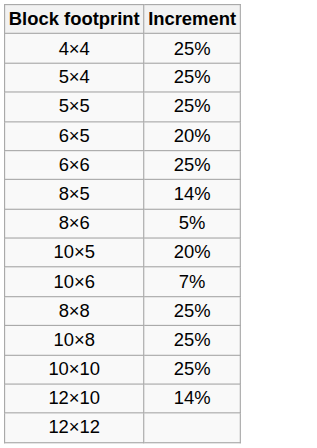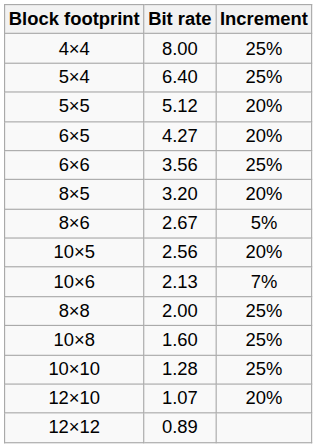 <table class="wikitable">
 <tr style="text-align:center;">
 <th>Block footprint</th>
+<th>Bit rate</th>
 <th>Increment</th>
 </tr>
 <tr style="text-align:center;">
 <td>4×4</td>
+<td>8.00</td>
 <td>25%</td>
 </tr>
 <tr style="text-align:center;">
 <td>5×4</td>
+<td>6.40</td>
 <td>25%</td>
 </tr>
 <tr style="text-align:center;">
 <td>5×5</td>
-<td>25%</td>
+<td>5.12</td>
+<td>20%</td>
 </tr>
 <tr style="text-align:center;">
 <td>6×5</td>
+<td>4.27</td>
 <td>20%</td>
 </tr>
 <tr style="text-align:center;">
 <td>6×6</td>
+<td>3.56</td>
 <td>25%</td>
 </tr>
 <tr style="text-align:center;">
 <td>8×5</td>
-<td>14%</td>
+<td>3.20</td>
+<td>20%</td>
 </tr>
 <tr style="text-align:center;">
 <td>8×6</td>
+<td>2.67</td>
 <td>5%</td>
 </tr>
 <tr style="text-align:center;">
 <td>10×5</td>
+<td>2.56</td>
 <td>20%</td>
 </tr>
 <tr style="text-align:center;">
 <td>10×6</td>
+<td>2.13</td>
 <td>7%</td>
 </tr>
 <tr style="text-align:center;">
 <td>8×8</td>
+<td>2.00</td>
 <td>25%</td>
 </tr>
 <tr style="text-align:center;">
 <td>10×8</td>
+<td>1.60</td>
 <td>25%</td>
 </tr>
 <tr style="text-align:center;">
 <td>10×10</td>
+<td>1.28</td>
 <td>25%</td>
 </tr>
 <tr style="text-align:center;">
 <td>12×10</td>
-<td>14%</td>
+<td>1.07</td>
+<td>20%</td>
 </tr>
 <tr style="text-align:center;">
 <td>12×12</td>
+<td>0.89</td>
 <td></td>
 </tr>
 </table>
